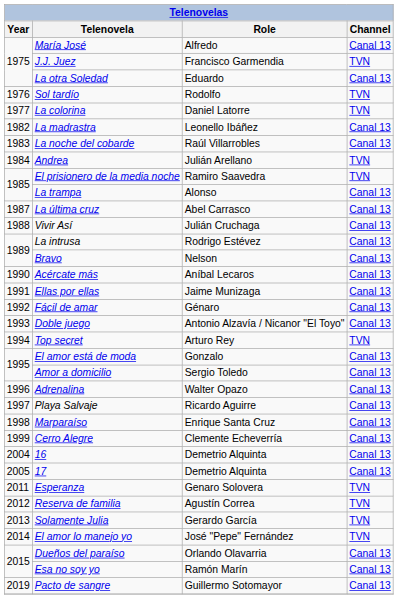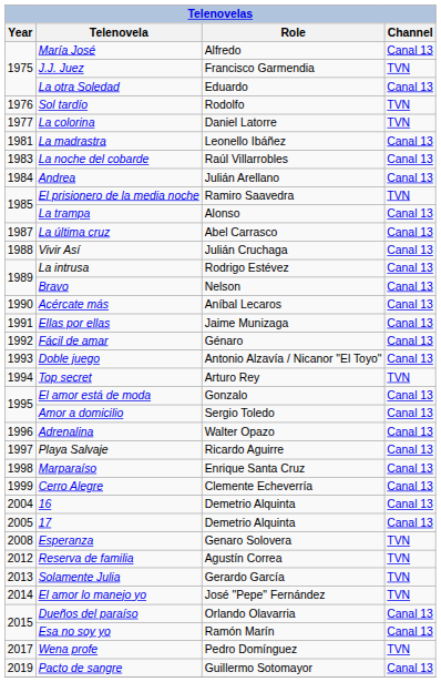 <table class="wikitable" style="font-size: 90%;">
 <tr>
 <th colspan="4" style="background: LightSteelBlue;"><a href='#'>Telenovelas</a></th>
 </tr>
 <tr>
 <th>Year</th>
 <th>Telenovela</th>
 <th>Role</th>
 <th>Channel</th>
 </tr>
 <tr>
 <td rowspan="3">1975</td>
 <td><em><a href='#'>María José</a></em></td>
 <td>Alfredo</td>
 <td><a href='#'>Canal 13</a></td>
 </tr>
 <tr>
 <td><em><a href='#'>J.J. Juez</a></em></td>
 <td>Francisco Garmendia</td>
 <td><a href='#'>TVN</a></td>
 </tr>
 <tr>
 <td><em><a href='#'>La otra Soledad</a></em></td>
 <td>Eduardo</td>
 <td><a href='#'>Canal 13</a></td>
 </tr>
 <tr>
 <td>1976</td>
 <td><em><a href='#'>Sol tardío</a></em></td>
 <td>Rodolfo</td>
 <td><a href='#'>TVN</a></td>
 </tr>
 <tr>
 <td>1977</td>
 <td><em><a href='#'>La colorina</a></em></td>
 <td>Daniel Latorre</td>
 <td><a href='#'>TVN</a></td>
 </tr>
 <tr>
-<td>1982</td>
+<td>1981</td>
 <td><em><a href='#'>La madrastra</a></em></td>
 <td>Leonello Ibáñez</td>
 <td><a href='#'>Canal 13</a></td>
 </tr>
 <tr>
 <td>1983</td>
 <td><em><a href='#'>La noche del cobarde</a></em></td>
 <td>Raúl Villarrobles</td>
 <td><a href='#'>Canal 13</a></td>
 </tr>
 <tr>
 <td>1984</td>
 <td><em><a href='#'>Andrea</a></em></td>
 <td>Julián Arellano</td>
-<td><a href='#'>TVN</a></td>
+<td><a href='#'>Canal 13</a></td>
 </tr>
 <tr>
 <td rowspan="2">1985</td>
 <td><em><a href='#'>El prisionero de la media noche</a></em></td>
 <td>Ramiro Saavedra</td>
 <td><a href='#'>TVN</a></td>
 </tr>
 <tr>
 <td><em><a href='#'>La trampa</a></em></td>
 <td>Alonso</td>
 <td><a href='#'>Canal 13</a></td>
 </tr>
 <tr>
 <td>1987</td>
 <td><em><a href='#'>La última cruz</a></em></td>
 <td>Abel Carrasco</td>
 <td><a href='#'>Canal 13</a></td>
 </tr>
 <tr>
 <td>1988</td>
 <td><em>Vivir Así</em></td>
 <td>Julián Cruchaga</td>
 <td><a href='#'>Canal 13</a></td>
 </tr>
 <tr>
 <td rowspan="2">1989</td>
 <td><em>La intrusa</em></td>
 <td>Rodrigo Estévez</td>
 <td><a href='#'>Canal 13</a></td>
 </tr>
 <tr>
 <td><em><a href='#'>Bravo</a></em></td>
 <td>Nelson</td>
 <td><a href='#'>Canal 13</a></td>
 </tr>
 <tr>
 <td>1990</td>
 <td><em><a href='#'>Acércate más</a></em></td>
 <td>Aníbal Lecaros</td>
 <td><a href='#'>Canal 13</a></td>
 </tr>
 <tr>
 <td>1991</td>
 <td><em><a href='#'>Ellas por ellas</a></em></td>
 <td>Jaime Munizaga</td>
 <td><a href='#'>Canal 13</a></td>
 </tr>
 <tr>
 <td>1992</td>
 <td><em><a href='#'>Fácil de amar</a></em></td>
 <td>Génaro</td>
 <td><a href='#'>Canal 13</a></td>
 </tr>
 <tr>
 <td>1993</td>
 <td><em><a href='#'>Doble juego</a></em></td>
 <td>Antonio Alzavía / Nicanor "El Toyo"</td>
 <td><a href='#'>Canal 13</a></td>
 </tr>
 <tr>
 <td>1994</td>
 <td><em><a href='#'>Top secret</a></em></td>
 <td>Arturo Rey</td>
 <td><a href='#'>TVN</a></td>
 </tr>
 <tr>
 <td rowspan="2">1995</td>
 <td><em><a href='#'>El amor está de moda</a></em></td>
 <td>Gonzalo</td>
 <td><a href='#'>Canal 13</a></td>
 </tr>
 <tr>
 <td><em><a href='#'>Amor a domicilio</a></em></td>
 <td>Sergio Toledo</td>
 <td><a href='#'>Canal 13</a></td>
 </tr>
 <tr>
 <td>1996</td>
 <td><em><a href='#'>Adrenalina</a></em></td>
 <td>Walter Opazo</td>
 <td><a href='#'>Canal 13</a></td>
 </tr>
 <tr>
 <td>1997</td>
 <td><em>Playa Salvaje</em></td>
 <td>Ricardo Aguirre</td>
 <td><a href='#'>Canal 13</a></td>
 </tr>
 <tr>
 <td>1998</td>
 <td><em><a href='#'>Marparaíso</a></em></td>
 <td>Enrique Santa Cruz</td>
 <td><a href='#'>Canal 13</a></td>
 </tr>
 <tr>
 <td>1999</td>
 <td><em><a href='#'>Cerro Alegre</a></em></td>
 <td>Clemente Echeverría</td>
 <td><a href='#'>Canal 13</a></td>
 </tr>
 <tr>
 <td>2004</td>
 <td><em><a href='#'>16</a></em></td>
 <td>Demetrio Alquinta</td>
 <td><a href='#'>Canal 13</a></td>
 </tr>
 <tr>
 <td>2005</td>
 <td><em><a href='#'>17</a></em></td>
 <td>Demetrio Alquinta</td>
 <td><a href='#'>Canal 13</a></td>
 </tr>
 <tr>
-<td>2011</td>
+<td>2008</td>
 <td><em><a href='#'>Esperanza</a></em></td>
 <td>Genaro Solovera</td>
 <td><a href='#'>TVN</a></td>
 </tr>
 <tr>
 <td>2012</td>
 <td><em><a href='#'>Reserva de familia</a></em></td>
 <td>Agustín Correa</td>
 <td><a href='#'>TVN</a></td>
 </tr>
 <tr>
 <td>2013</td>
 <td><em><a href='#'>Solamente Julia</a></em></td>
 <td>Gerardo García</td>
 <td><a href='#'>TVN</a></td>
 </tr>
 <tr>
 <td>2014</td>
 <td><em><a href='#'>El amor lo manejo yo</a></em></td>
 <td>José "Pepe" Fernández</td>
 <td><a href='#'>TVN</a></td>
 </tr>
 <tr>
 <td rowspan="2">2015</td>
 <td><em><a href='#'>Dueños del paraíso</a></em></td>
 <td>Orlando Olavarria</td>
 <td><a href='#'>Canal 13</a></td>
 </tr>
 <tr>
 <td><em><a href='#'>Esa no soy yo</a></em></td>
 <td>Ramón Marín</td>
 <td><a href='#'>Canal 13</a></td>
 </tr>
 <tr>
+<td>2017</td>
+<td><em><a href='#'>Wena profe</a></em></td>
+<td>Pedro Domínguez</td>
+<td><a href='#'>TVN</a></td>
+</tr>
+<tr>
 <td>2019</td>
 <td><a href='#'><em>Pacto de sangre</em></a></td>
 <td>Guillermo Sotomayor</td>
 <td><a href='#'>Canal 13</a></td>
 </tr>
 <tr>
 </tr>
 </table>
